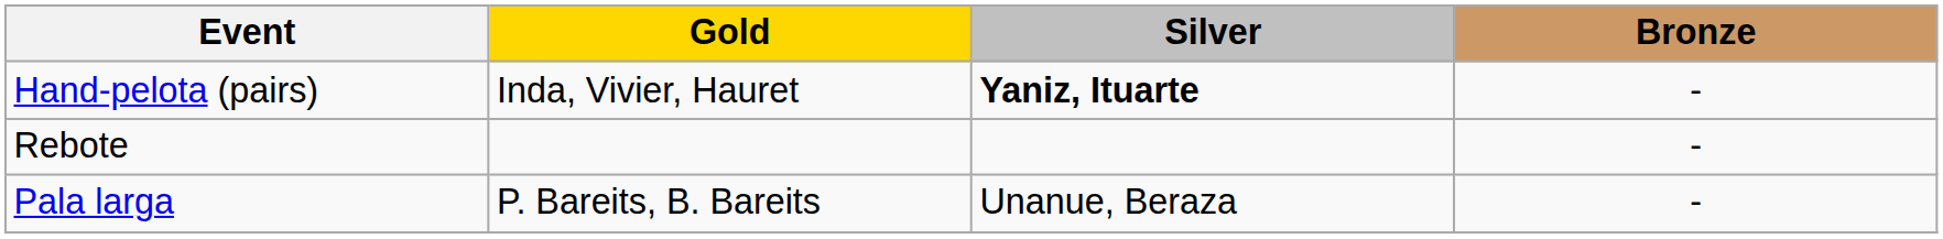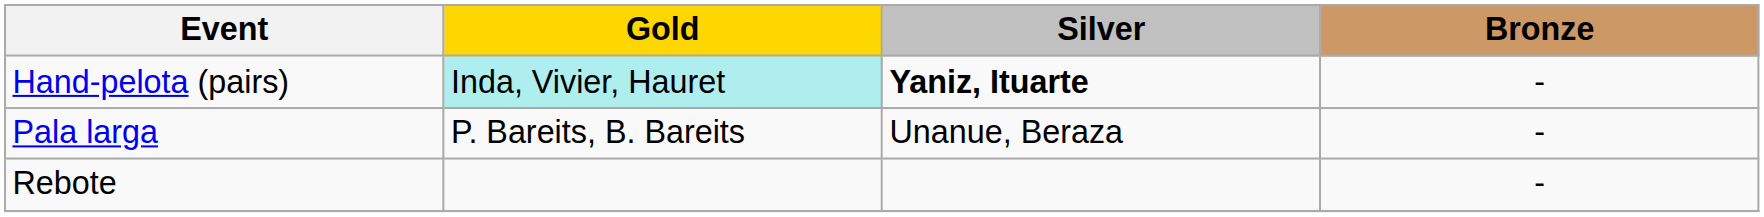 <table class="wikitable" style="max-width: 23cm; width: 100%">
 <tr>
 <th scope="col">Event</th>
 <th scope="col" style="background-color:gold; width:25%">Gold</th>
 <th scope="col" style="background-color:silver; width:25%; width:25%">Silver</th>
 <th scope="col" style="background-color:#cc9966; width:25%">Bronze</th>
 </tr>
 <tr>
 <td><a href='#'>Hand-pelota</a> (pairs)</td>
-<td> Inda, Vivier, Hauret</td>
+<td style="background: paleturquoise;"> Inda, Vivier, Hauret</td>
 <td><strong> Yaniz, Ituarte</strong></td>
+<td align=center>-</td>
+</tr>
+<tr>
+<td><a href='#'>Pala larga</a></td>
+<td> P. Bareits, B. Bareits</td>
+<td> Unanue, Beraza</td>
 <td align=center>-</td>
 </tr>
 <tr>
 <td>Rebote</td>
 <td></td>
 <td></td>
 <td align=center>-</td>
 </tr>
 <tr>
-<td><a href='#'>Pala larga</a></td>
-<td> P. Bareits, B. Bareits</td>
-<td> Unanue, Beraza</td>
-<td align=center>-</td>
-</tr>
-<tr>
 </tr>
 </table>
